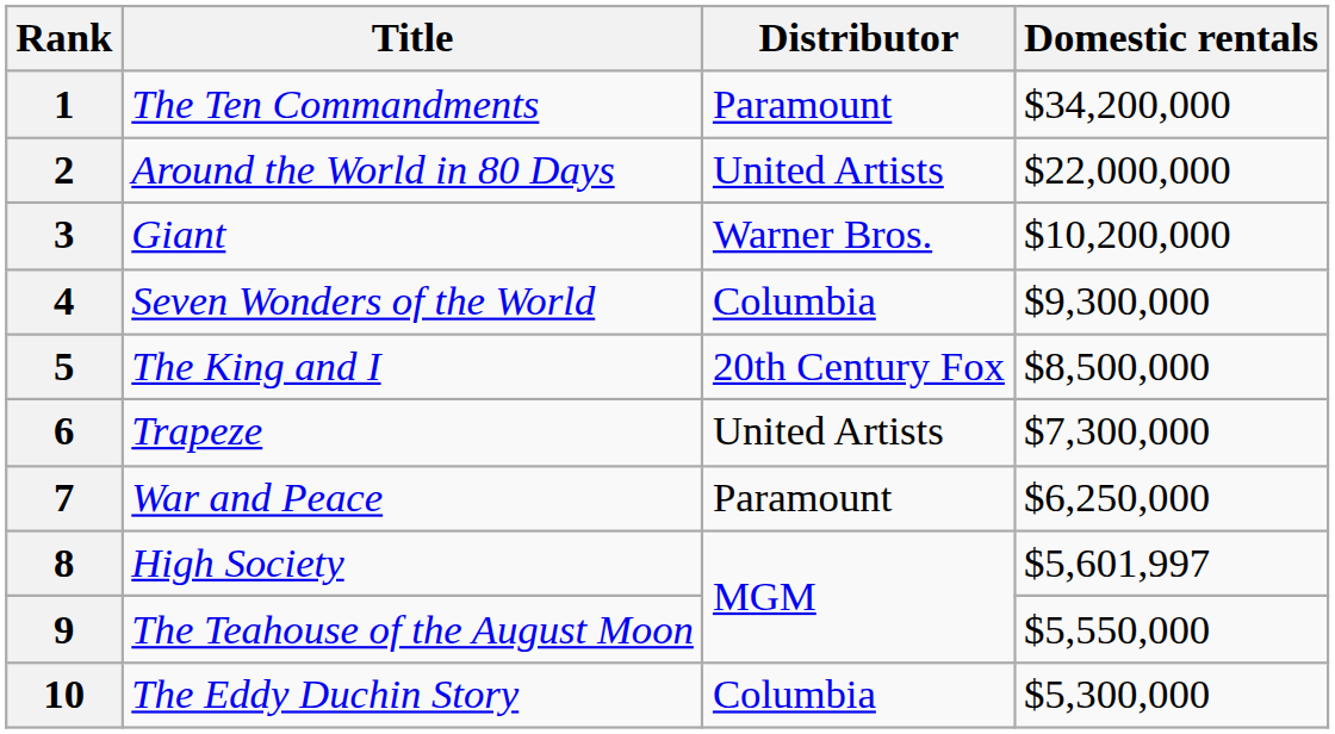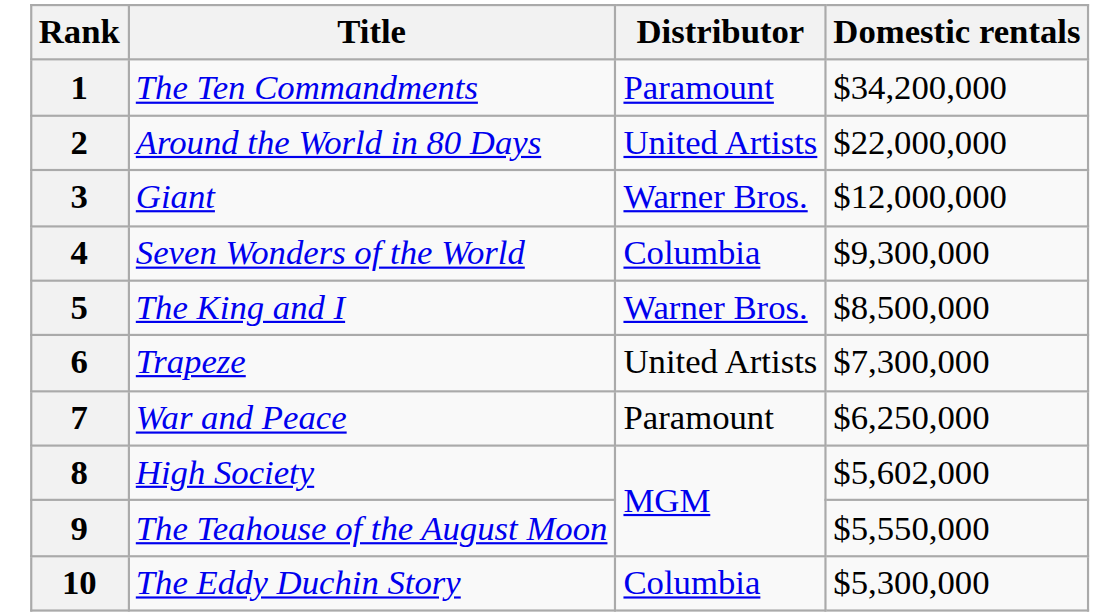 <table class="wikitable sortable" style="margin:auto; margin:auto;">
 <tr>
 <th>Rank</th>
 <th>Title</th>
 <th>Distributor</th>
 <th>Domestic rentals</th>
 </tr>
 <tr>
 <th style="text-align:center;"><strong>1</strong></th>
 <td><em><a href='#'>The Ten Commandments</a></em></td>
 <td><a href='#'>Paramount</a></td>
 <td>$34,200,000</td>
 </tr>
 <tr>
 <th style="text-align:center;"><strong>2</strong></th>
 <td><em><a href='#'>Around the World in 80 Days</a></em></td>
 <td><a href='#'>United Artists</a></td>
 <td>$22,000,000</td>
 </tr>
 <tr>
 <th style="text-align:center;"><strong>3</strong></th>
 <td><em><a href='#'>Giant</a></em></td>
 <td><a href='#'>Warner Bros.</a></td>
-<td>$10,200,000</td>
+<td>$12,000,000</td>
 </tr>
 <tr>
 <th style="text-align:center;"><strong>4</strong></th>
 <td><em><a href='#'>Seven Wonders of the World</a></em></td>
 <td><a href='#'>Columbia</a></td>
 <td>$9,300,000</td>
 </tr>
 <tr>
 <th style="text-align:center;"><strong>5</strong></th>
 <td><em><a href='#'>The King and I</a></em></td>
-<td><a href='#'>20th Century Fox</a></td>
+<td><a href='#'>Warner Bros.</a></td>
 <td>$8,500,000</td>
 </tr>
 <tr>
 <th style="text-align:center;"><strong>6</strong></th>
 <td><em><a href='#'>Trapeze</a></em></td>
 <td>United Artists</td>
 <td>$7,300,000</td>
 </tr>
 <tr>
 <th style="text-align:center;"><strong>7</strong></th>
 <td><em><a href='#'>War and Peace</a></em></td>
 <td>Paramount</td>
 <td>$6,250,000</td>
 </tr>
 <tr>
 <th style="text-align:center;"><strong>8</strong></th>
 <td><em><a href='#'>High Society</a></em></td>
 <td rowspan="2"><a href='#'>MGM</a></td>
-<td>$5,601,997</td>
+<td>$5,602,000</td>
 </tr>
 <tr>
 <th style="text-align:center;"><strong>9</strong></th>
 <td><em><a href='#'>The Teahouse of the August Moon</a></em></td>
 <td>$5,550,000</td>
 </tr>
 <tr>
 <th style="text-align:center;"><strong>10</strong></th>
 <td><em><a href='#'>The Eddy Duchin Story</a></em></td>
 <td><a href='#'>Columbia</a></td>
 <td>$5,300,000</td>
 </tr>
 </table>
